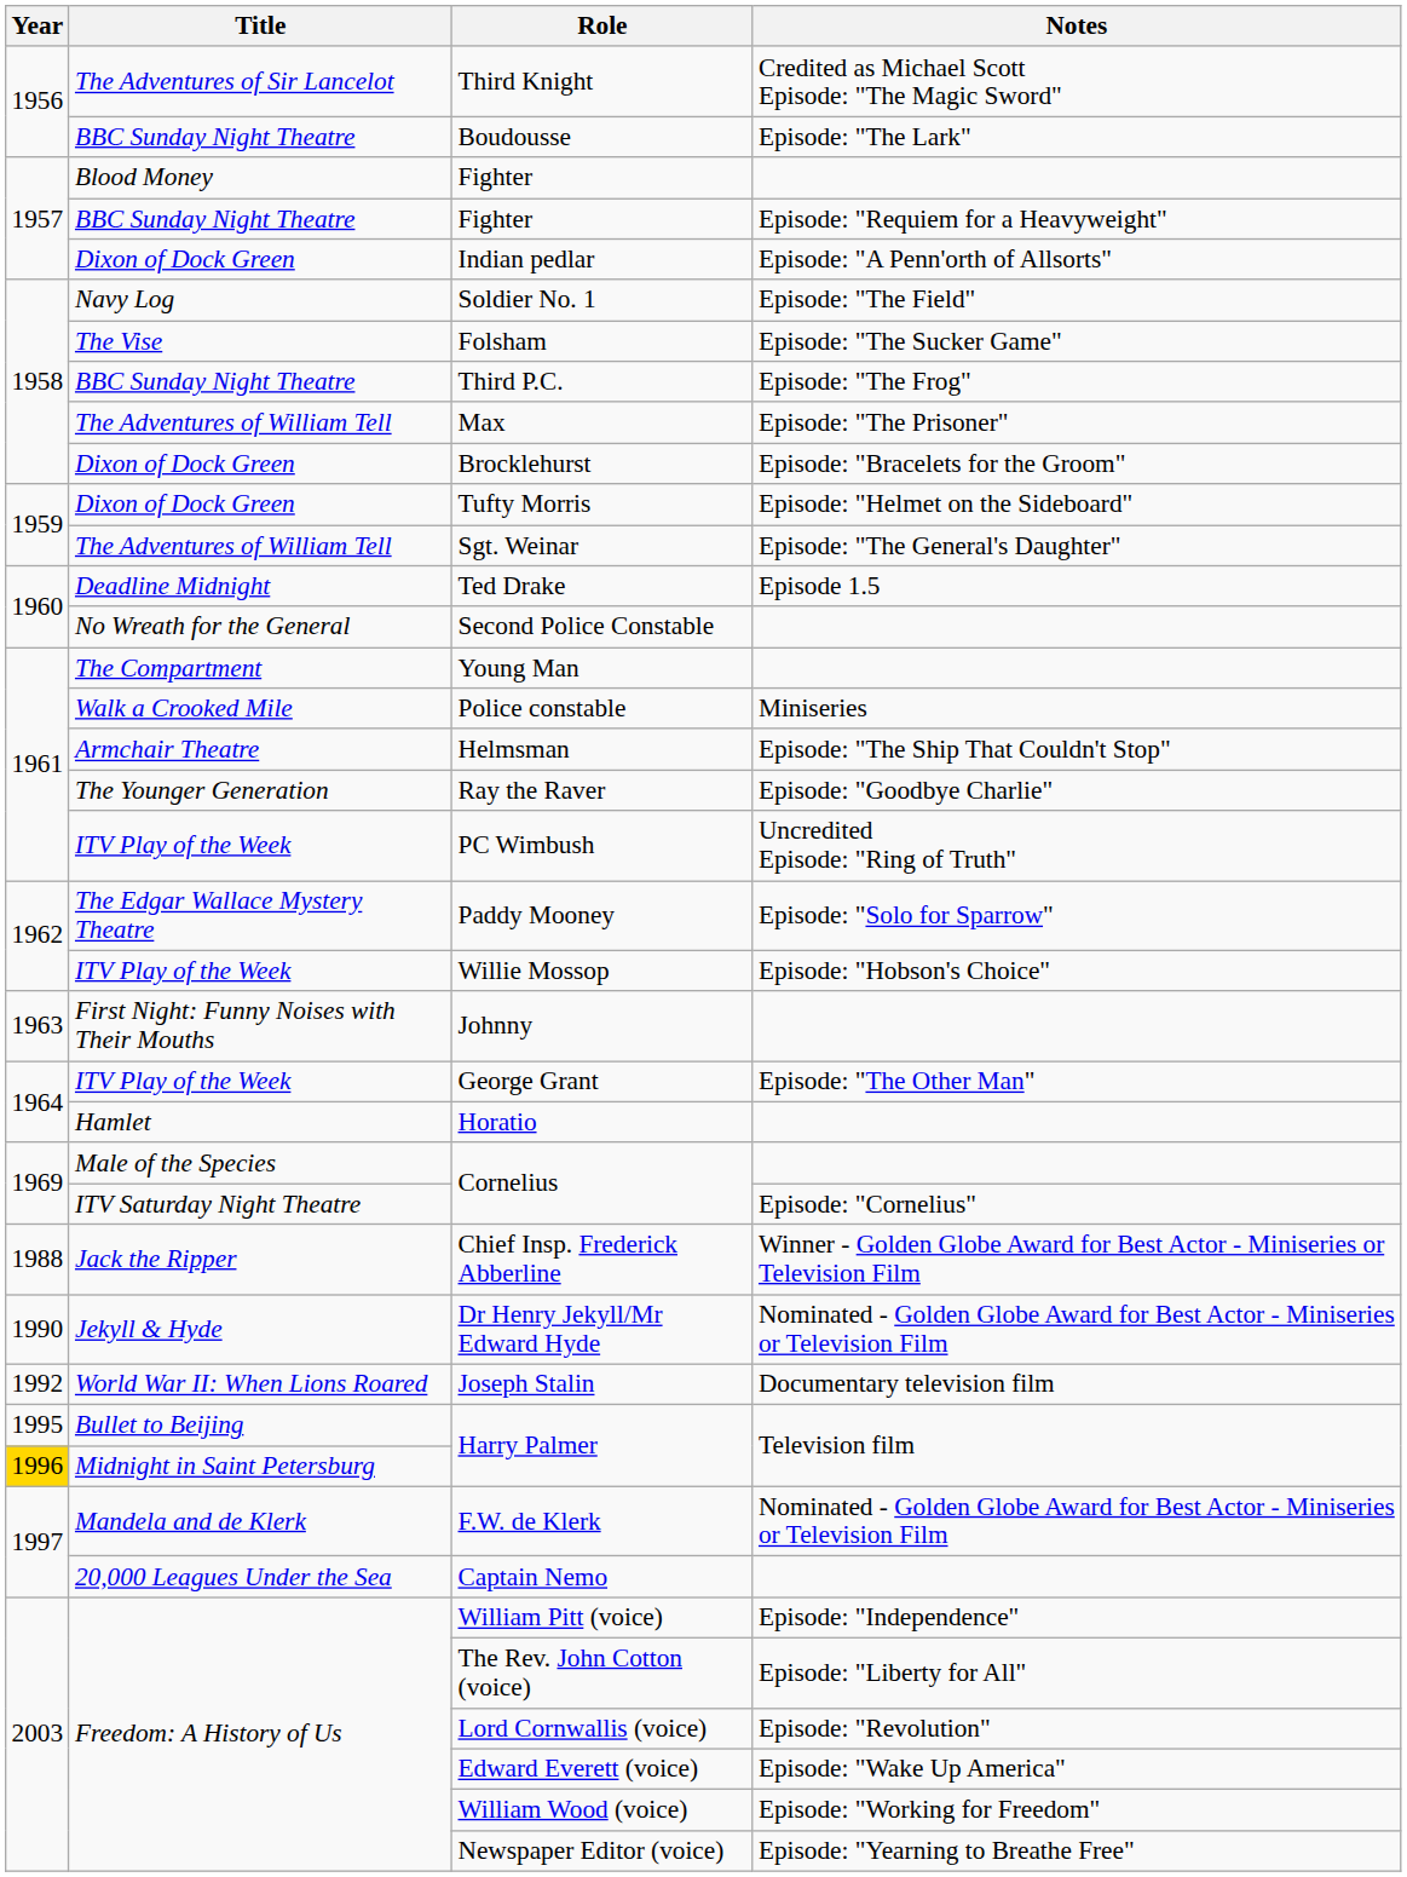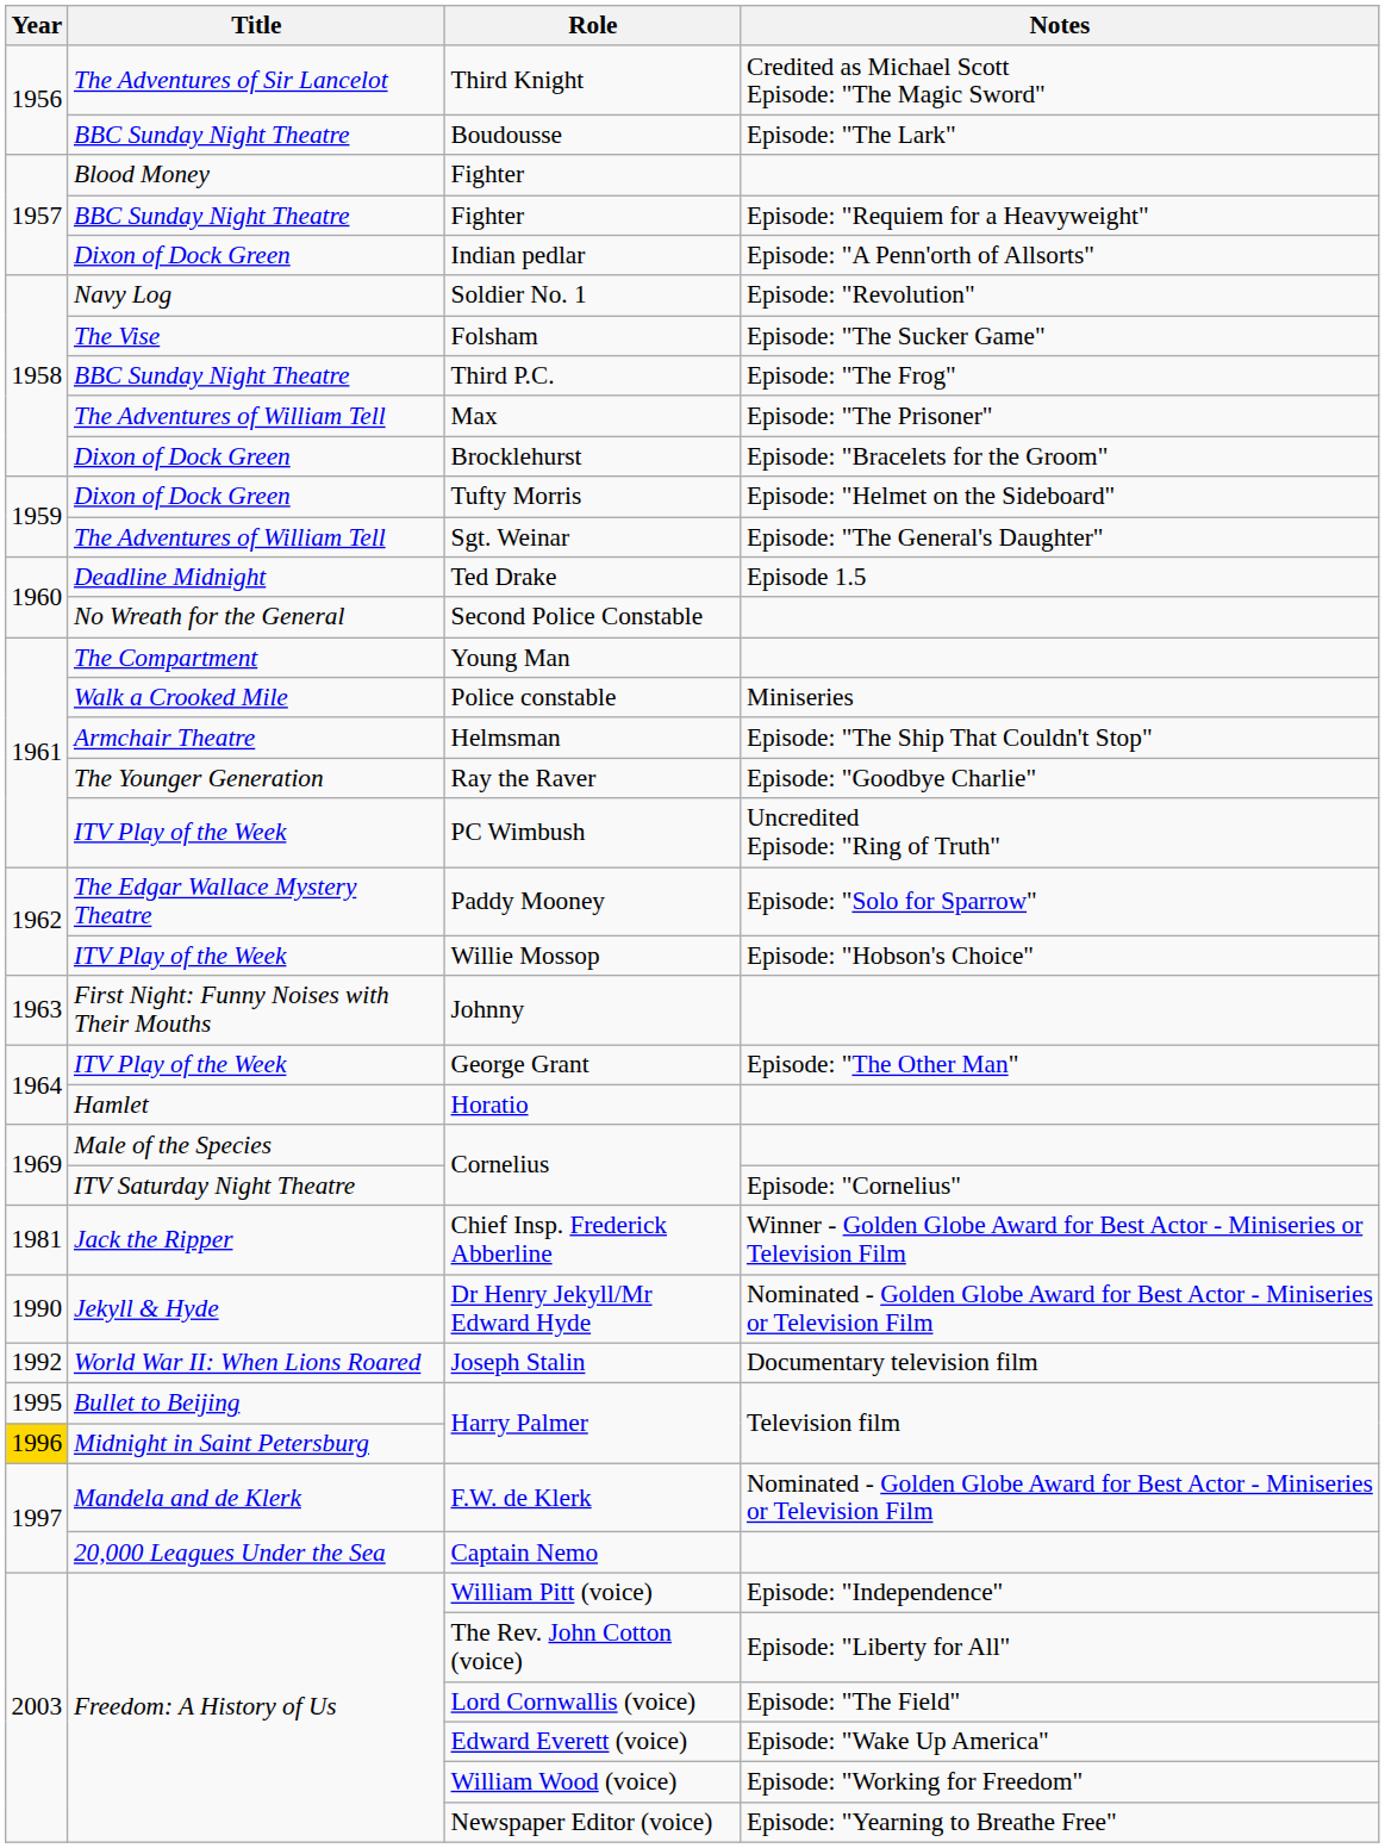 <table class="wikitable sortable">
 <tr>
 <th>Year</th>
 <th>Title</th>
 <th>Role</th>
 <th>Notes</th>
 </tr>
 <tr>
 <td rowspan="2">1956</td>
 <td><em><a href='#'>The Adventures of Sir Lancelot</a></em></td>
 <td>Third Knight</td>
 <td>Credited as Michael Scott<br>Episode: "The Magic Sword"</td>
 </tr>
 <tr>
 <td><em><a href='#'>BBC Sunday Night Theatre</a></em></td>
 <td>Boudousse</td>
 <td>Episode: "The Lark"</td>
 </tr>
 <tr>
 <td rowspan="3">1957</td>
 <td><em>Blood Money</em></td>
 <td>Fighter</td>
 <td></td>
 </tr>
 <tr>
 <td><em><a href='#'>BBC Sunday Night Theatre</a></em></td>
 <td>Fighter</td>
 <td>Episode: "Requiem for a Heavyweight"</td>
 </tr>
 <tr>
 <td><em><a href='#'>Dixon of Dock Green</a></em></td>
 <td>Indian pedlar</td>
 <td>Episode: "A Penn'orth of Allsorts"</td>
 </tr>
 <tr>
 <td rowspan="5">1958</td>
 <td><em>Navy Log</em></td>
 <td>Soldier No. 1</td>
-<td>Episode: "The Field"</td>
+<td>Episode: "Revolution"</td>
 </tr>
 <tr>
 <td><em><a href='#'>The Vise</a></em></td>
 <td>Folsham</td>
 <td>Episode: "The Sucker Game"</td>
 </tr>
 <tr>
 <td><em><a href='#'>BBC Sunday Night Theatre</a></em></td>
 <td>Third P.C.</td>
 <td>Episode: "The Frog"</td>
 </tr>
 <tr>
 <td><em><a href='#'>The Adventures of William Tell</a></em></td>
 <td>Max</td>
 <td>Episode: "The Prisoner"</td>
 </tr>
 <tr>
 <td><em><a href='#'>Dixon of Dock Green</a></em></td>
 <td>Brocklehurst</td>
 <td>Episode: "Bracelets for the Groom"</td>
 </tr>
 <tr>
 <td rowspan="2">1959</td>
 <td><em><a href='#'>Dixon of Dock Green</a></em></td>
 <td>Tufty Morris</td>
 <td>Episode: "Helmet on the Sideboard"</td>
 </tr>
 <tr>
 <td><em><a href='#'>The Adventures of William Tell</a></em></td>
 <td>Sgt. Weinar</td>
 <td>Episode: "The General's Daughter"</td>
 </tr>
 <tr>
 <td rowspan="2">1960</td>
 <td><em><a href='#'>Deadline Midnight</a></em></td>
 <td>Ted Drake</td>
 <td>Episode 1.5</td>
 </tr>
 <tr>
 <td><em>No Wreath for the General</em></td>
 <td>Second Police Constable</td>
 <td></td>
 </tr>
 <tr>
 <td rowspan="5">1961</td>
 <td><em><a href='#'>The Compartment</a></em></td>
 <td>Young Man</td>
 <td></td>
 </tr>
 <tr>
 <td><em><a href='#'>Walk a Crooked Mile</a></em></td>
 <td>Police constable</td>
 <td>Miniseries</td>
 </tr>
 <tr>
 <td><em><a href='#'>Armchair Theatre</a></em></td>
 <td>Helmsman</td>
 <td>Episode: "The Ship That Couldn't Stop"</td>
 </tr>
 <tr>
 <td><em>The Younger Generation</em></td>
 <td>Ray the Raver</td>
 <td>Episode: "Goodbye Charlie"</td>
 </tr>
 <tr>
 <td><em><a href='#'>ITV Play of the Week</a></em></td>
 <td>PC Wimbush</td>
 <td>Uncredited<br>Episode: "Ring of Truth"</td>
 </tr>
 <tr>
 <td rowspan="2">1962</td>
 <td><em><a href='#'>The Edgar Wallace Mystery Theatre</a></em></td>
 <td>Paddy Mooney</td>
 <td>Episode: "<a href='#'>Solo for Sparrow</a>"</td>
 </tr>
 <tr>
 <td><em><a href='#'>ITV Play of the Week</a></em></td>
 <td>Willie Mossop</td>
 <td>Episode: "Hobson's Choice"</td>
 </tr>
 <tr>
 <td>1963</td>
 <td><em>First Night: Funny Noises with Their Mouths</em></td>
 <td>Johnny</td>
 <td></td>
 </tr>
 <tr>
 <td rowspan="2">1964</td>
 <td><em><a href='#'>ITV Play of the Week</a></em></td>
 <td>George Grant</td>
 <td>Episode: "<a href='#'>The Other Man</a>"</td>
 </tr>
 <tr>
 <td><em>Hamlet</em></td>
 <td><a href='#'>Horatio</a></td>
 <td></td>
 </tr>
 <tr>
 <td rowspan="2">1969</td>
 <td><em>Male of the Species</em></td>
 <td rowspan="2">Cornelius</td>
 <td></td>
 </tr>
 <tr>
 <td><em>ITV Saturday Night Theatre</em></td>
 <td>Episode: "Cornelius"</td>
 </tr>
 <tr>
-<td>1988</td>
+<td>1981</td>
 <td><em><a href='#'>Jack the Ripper</a></em></td>
 <td>Chief Insp. <a href='#'>Frederick Abberline</a></td>
 <td>Winner - <a href='#'>Golden Globe Award for Best Actor - Miniseries or Television Film</a></td>
 </tr>
 <tr>
 <td>1990</td>
 <td><em><a href='#'>Jekyll & Hyde</a></em></td>
 <td><a href='#'>Dr Henry Jekyll/Mr Edward Hyde</a></td>
 <td>Nominated - <a href='#'>Golden Globe Award for Best Actor - Miniseries or Television Film</a></td>
 </tr>
 <tr>
 <td>1992</td>
 <td><em><a href='#'>World War II: When Lions Roared</a></em></td>
 <td><a href='#'>Joseph Stalin</a></td>
 <td>Documentary television film</td>
 </tr>
 <tr>
 <td>1995</td>
 <td><em><a href='#'>Bullet to Beijing</a></em></td>
 <td rowspan="2"><a href='#'>Harry Palmer</a></td>
 <td rowspan="2">Television film</td>
 </tr>
 <tr>
 <td style="background: gold;">1996</td>
 <td><em><a href='#'>Midnight in Saint Petersburg</a></em></td>
 </tr>
 <tr>
 <td rowspan="2">1997</td>
 <td><em><a href='#'>Mandela and de Klerk</a></em></td>
 <td><a href='#'>F.W. de Klerk</a></td>
 <td>Nominated - <a href='#'>Golden Globe Award for Best Actor - Miniseries or Television Film</a></td>
 </tr>
 <tr>
 <td><em><a href='#'>20,000 Leagues Under the Sea</a></em></td>
 <td><a href='#'>Captain Nemo</a></td>
 <td></td>
 </tr>
 <tr>
 <td rowspan="6">2003</td>
 <td rowspan="6"><em>Freedom: A History of Us</em></td>
 <td><a href='#'>William Pitt</a> (voice)</td>
 <td>Episode: "Independence"</td>
 </tr>
 <tr>
 <td>The Rev. <a href='#'>John Cotton</a> (voice)</td>
 <td>Episode: "Liberty for All"</td>
 </tr>
 <tr>
 <td><a href='#'>Lord Cornwallis</a> (voice)</td>
-<td>Episode: "Revolution"</td>
+<td>Episode: "The Field"</td>
 </tr>
 <tr>
 <td><a href='#'>Edward Everett</a> (voice)</td>
 <td>Episode: "Wake Up America"</td>
 </tr>
 <tr>
 <td><a href='#'>William Wood</a> (voice)</td>
 <td>Episode: "Working for Freedom"</td>
 </tr>
 <tr>
 <td>Newspaper Editor (voice)</td>
 <td>Episode: "Yearning to Breathe Free"</td>
 </tr>
 </table>
